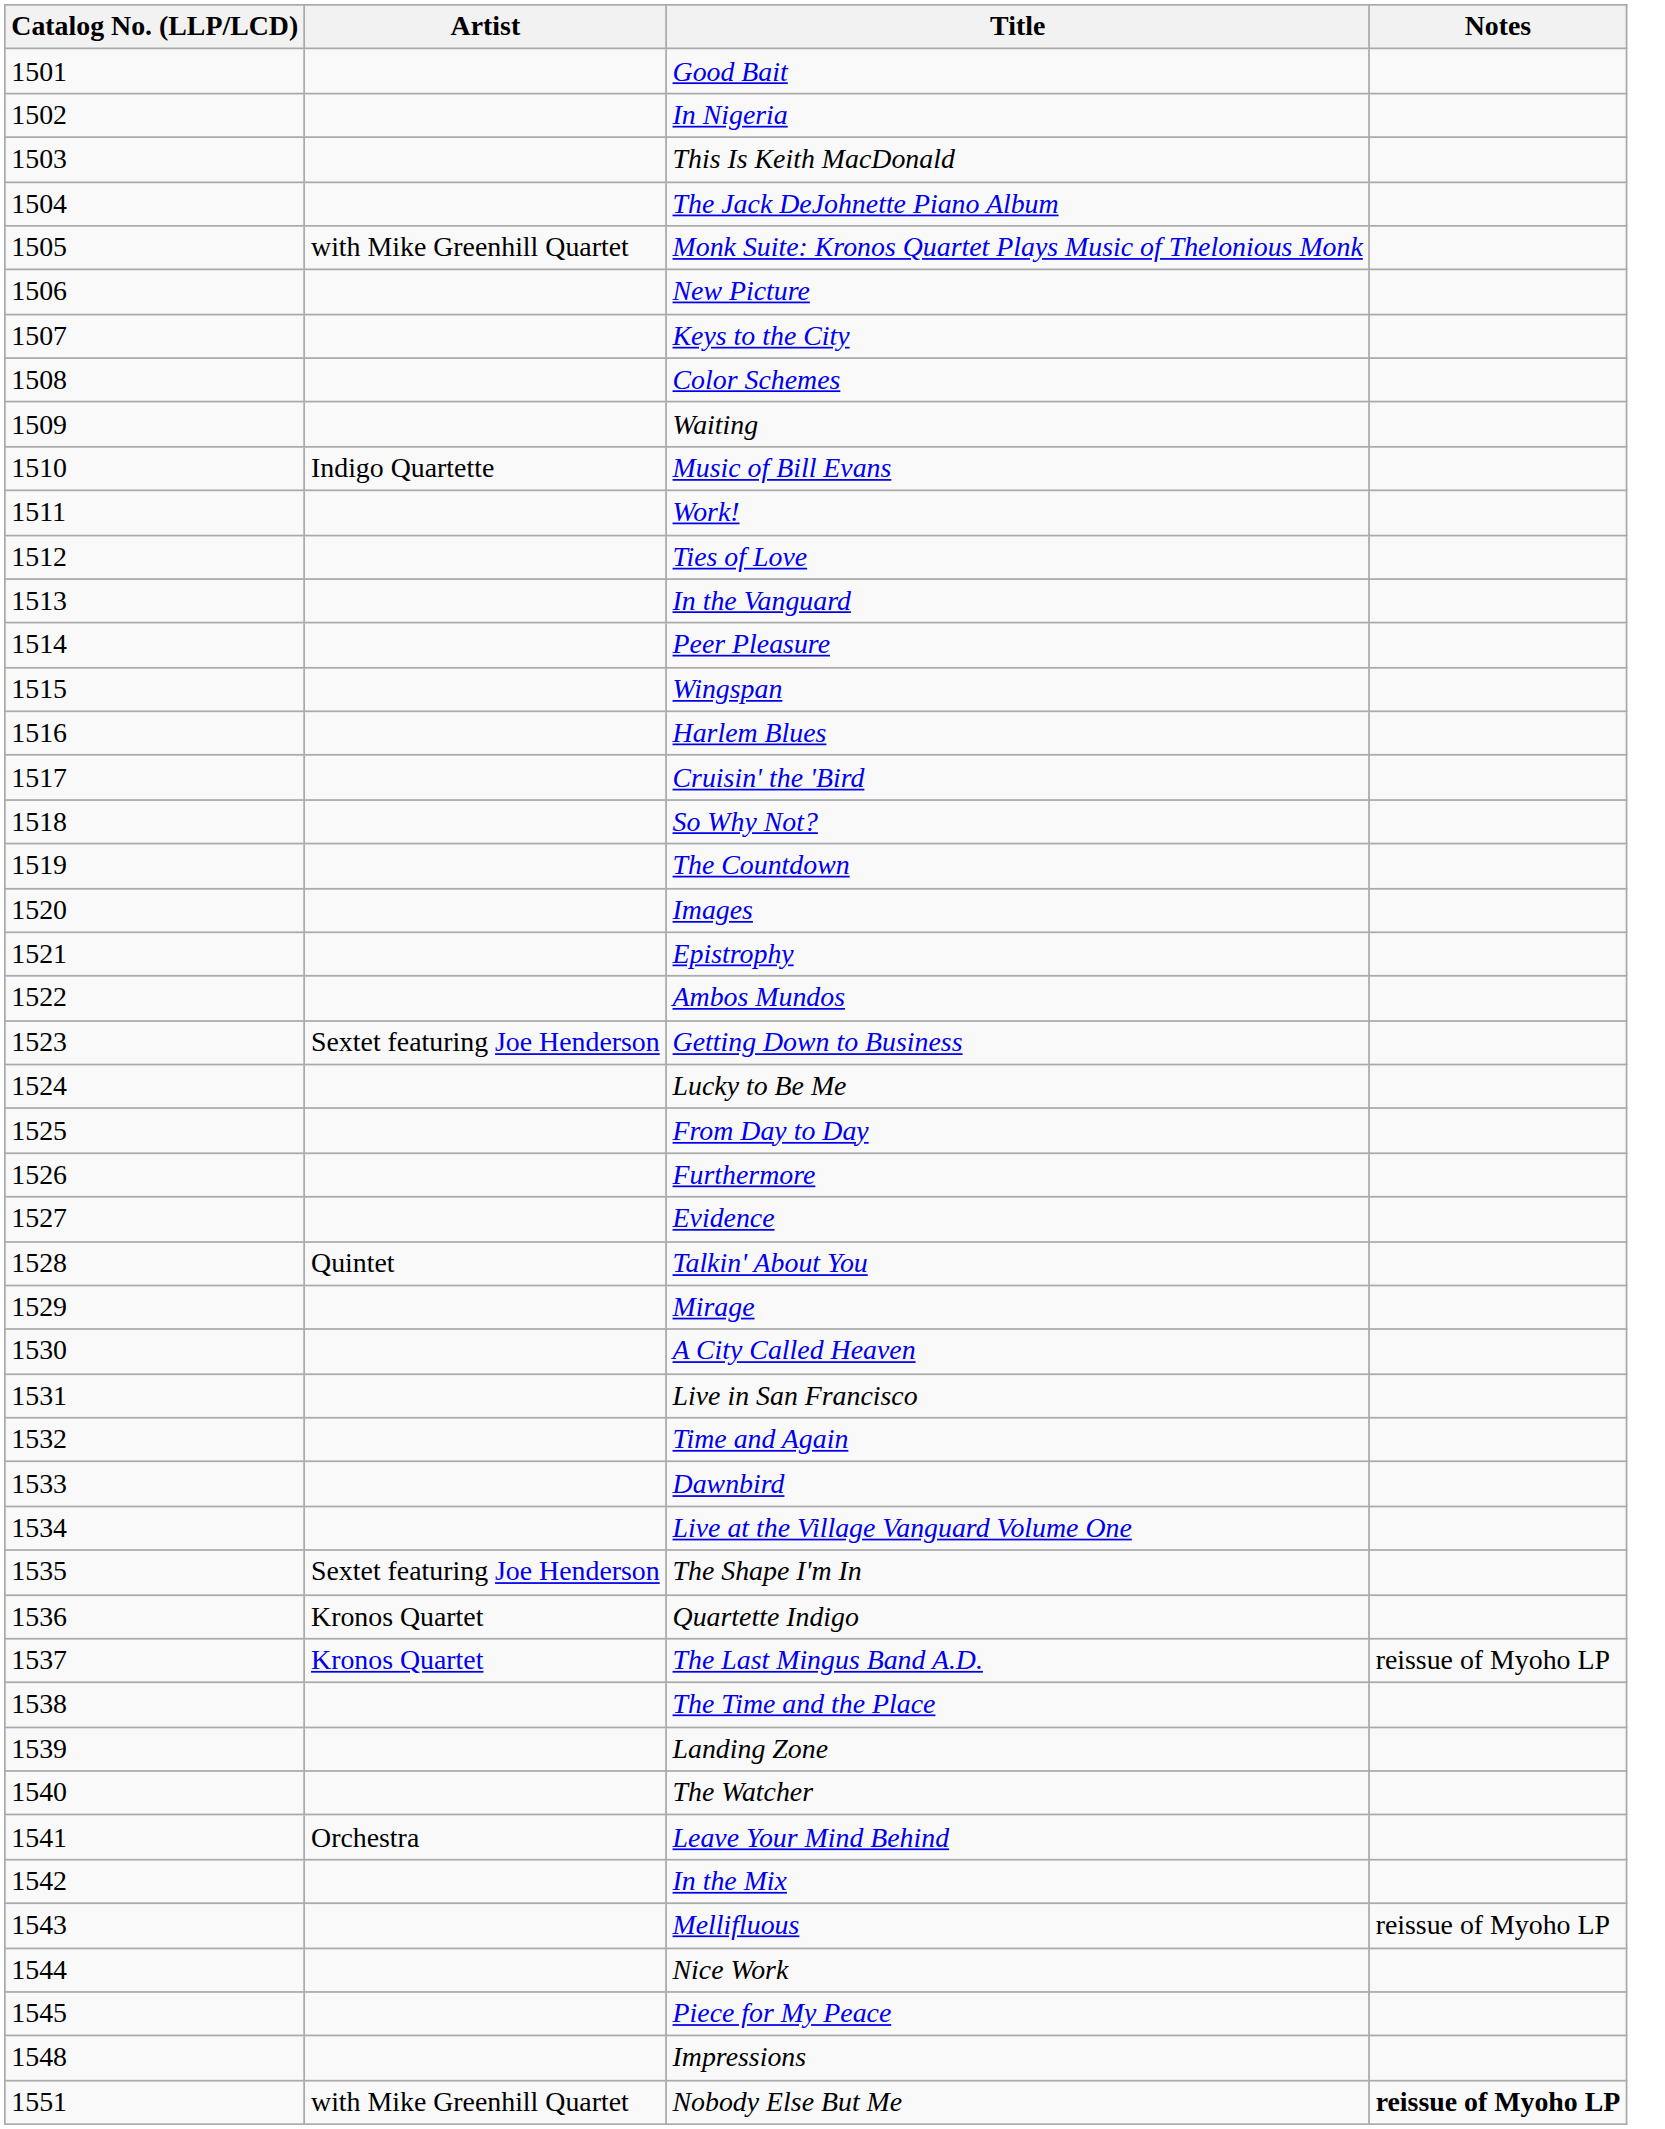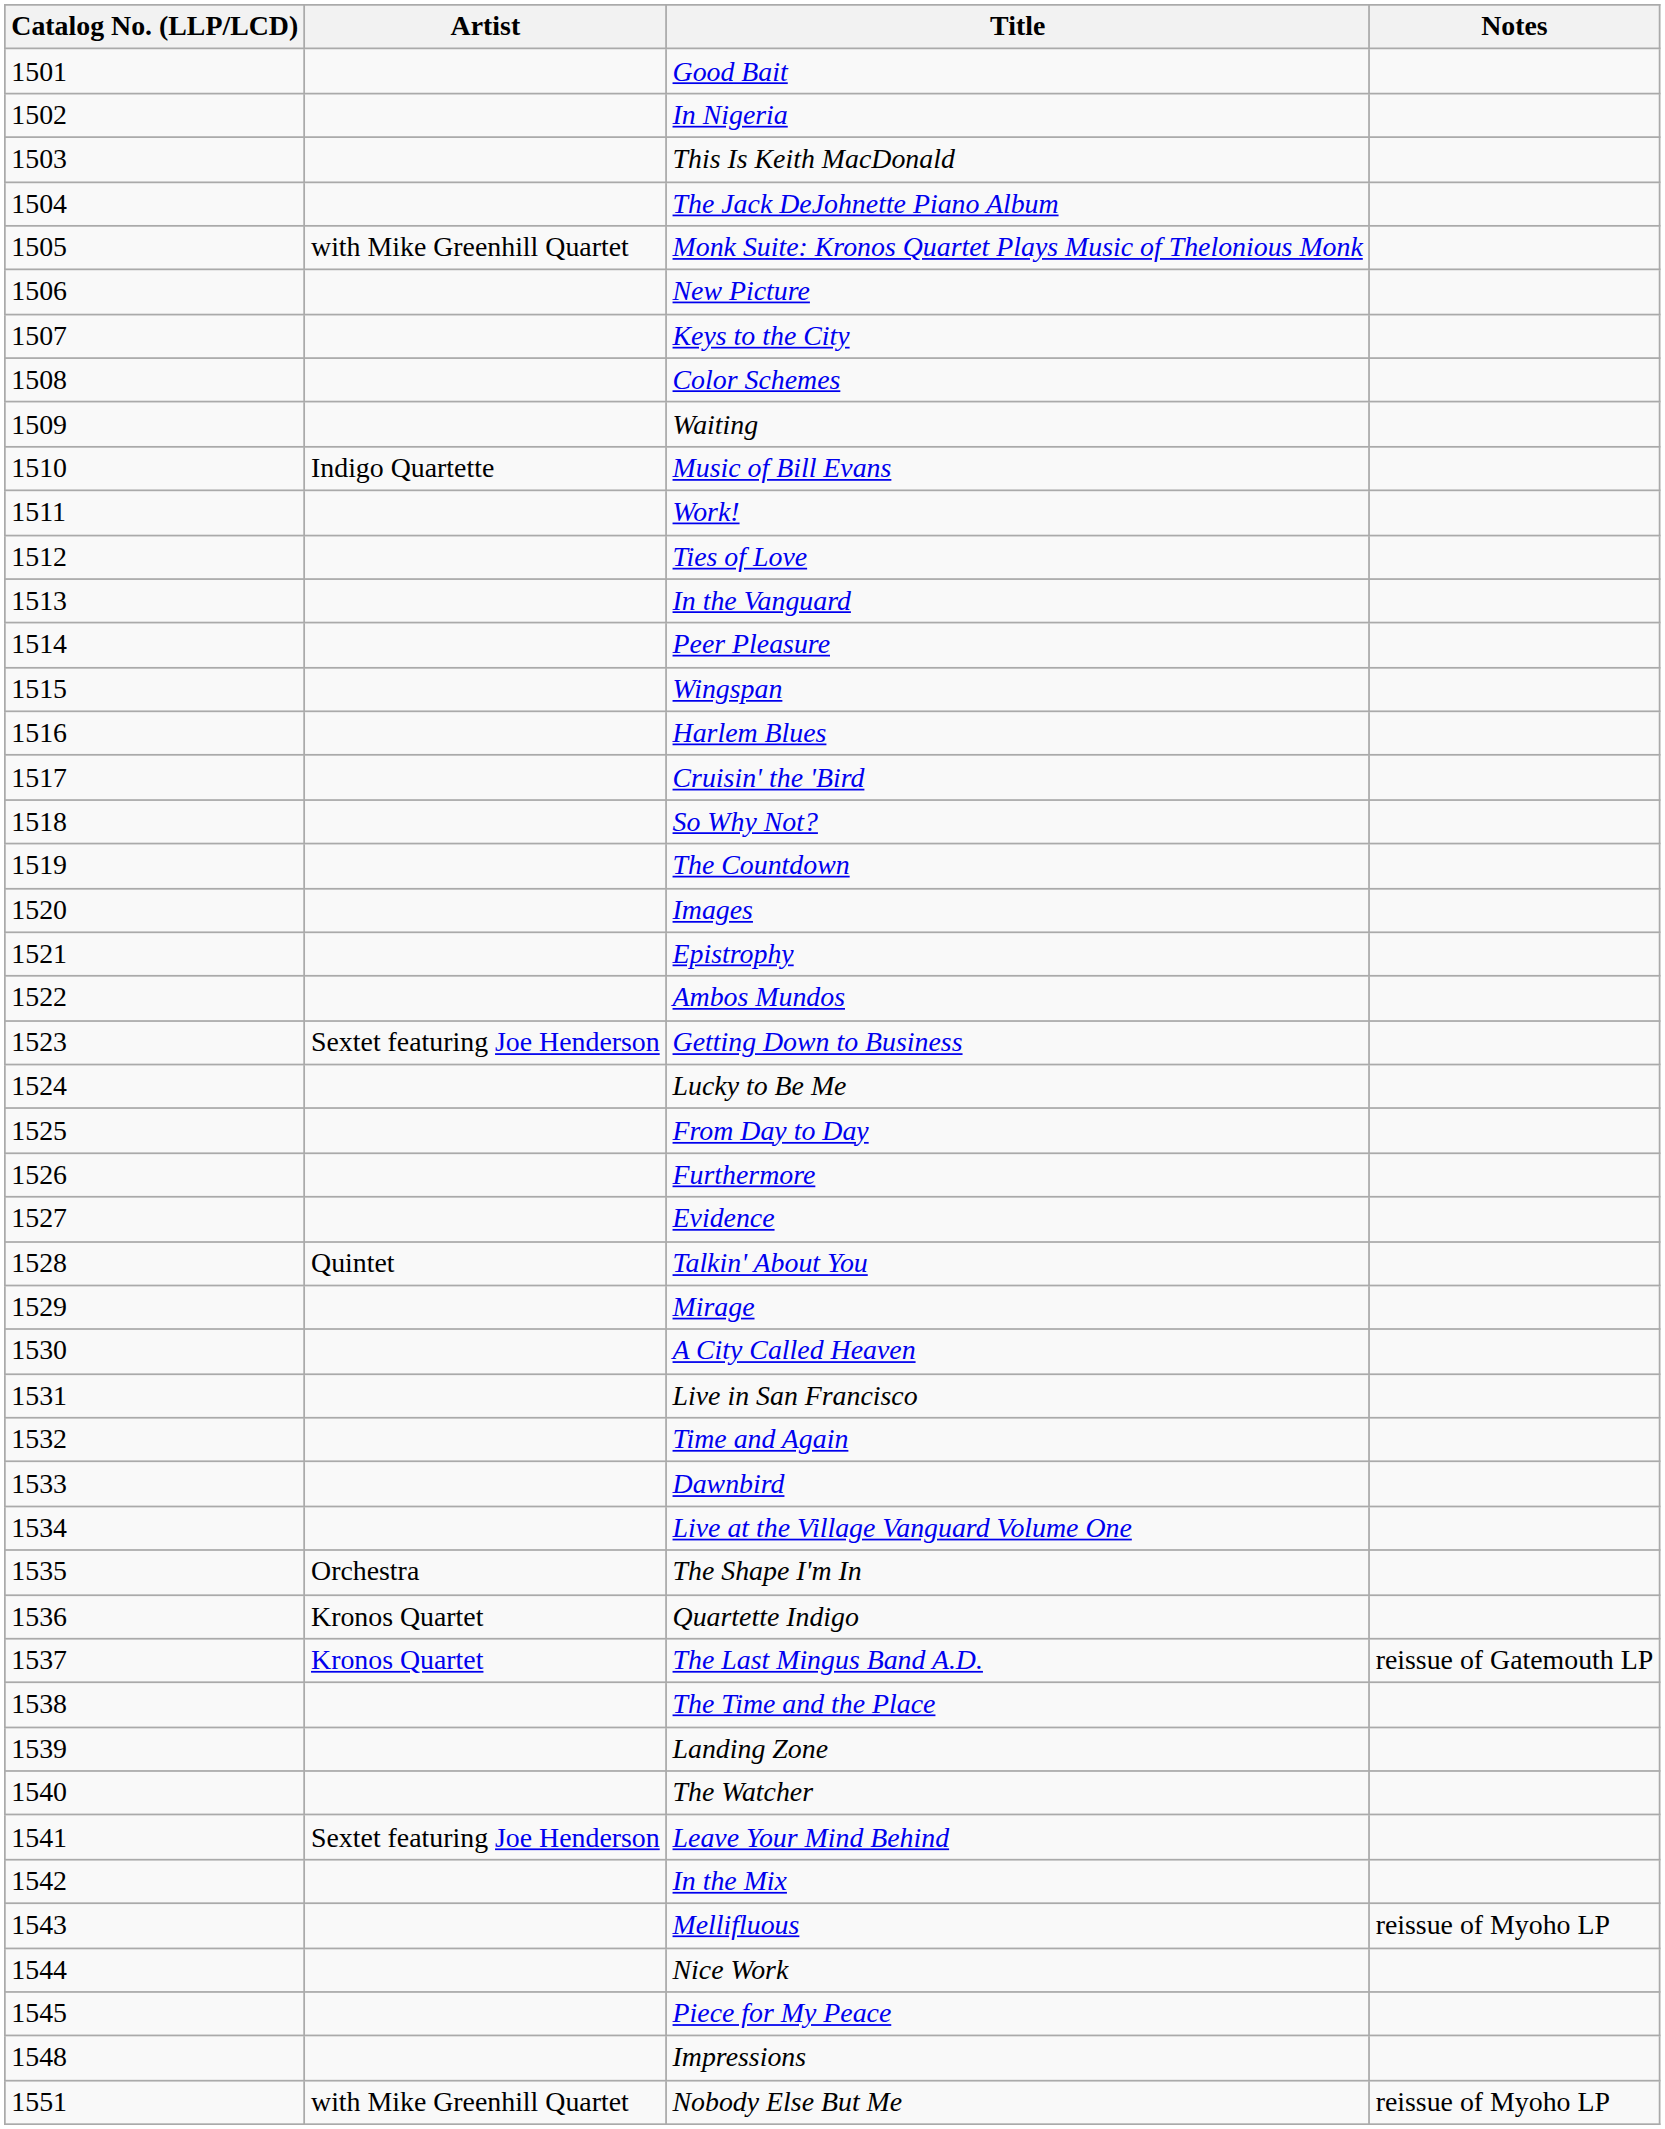 <table align="center" | class="wikitable sortable" | bgcolor="#CCCCCC">
 <tr>
 <th>Catalog No. (LLP/LCD)</th>
 <th>Artist</th>
 <th>Title</th>
 <th>Notes</th>
 </tr>
 <tr>
 <td>1501</td>
 <td></td>
 <td><em><a href='#'>Good Bait</a></em></td>
 <td></td>
 </tr>
 <tr>
 <td>1502</td>
 <td></td>
 <td><em><a href='#'>In Nigeria</a></em></td>
 <td></td>
 </tr>
 <tr>
 <td>1503</td>
 <td></td>
 <td><em>This Is Keith MacDonald</em></td>
 <td></td>
 </tr>
 <tr>
 <td>1504</td>
 <td></td>
 <td><em><a href='#'>The Jack DeJohnette Piano Album</a></em></td>
 <td></td>
 </tr>
 <tr>
 <td>1505</td>
 <td> with Mike Greenhill Quartet</td>
 <td><em><a href='#'>Monk Suite: Kronos Quartet Plays Music of Thelonious Monk</a></em></td>
 <td></td>
 </tr>
 <tr>
 <td>1506</td>
 <td></td>
 <td><em><a href='#'>New Picture</a></em></td>
 <td></td>
 </tr>
 <tr>
 <td>1507</td>
 <td></td>
 <td><em><a href='#'>Keys to the City</a></em></td>
 <td></td>
 </tr>
 <tr>
 <td>1508</td>
 <td></td>
 <td><em><a href='#'>Color Schemes</a></em></td>
 <td></td>
 </tr>
 <tr>
 <td>1509</td>
 <td></td>
 <td><em>Waiting</em></td>
 <td></td>
 </tr>
 <tr>
 <td>1510</td>
 <td>Indigo Quartette</td>
 <td><em><a href='#'>Music of Bill Evans</a></em></td>
 <td></td>
 </tr>
 <tr>
 <td>1511</td>
 <td></td>
 <td><em><a href='#'>Work!</a></em></td>
 <td></td>
 </tr>
 <tr>
 <td>1512</td>
 <td></td>
 <td><em><a href='#'>Ties of Love</a></em></td>
 <td></td>
 </tr>
 <tr>
 <td>1513</td>
 <td></td>
 <td><em><a href='#'>In the Vanguard</a></em></td>
 <td></td>
 </tr>
 <tr>
 <td>1514</td>
 <td></td>
 <td><em><a href='#'>Peer Pleasure</a></em></td>
 <td></td>
 </tr>
 <tr>
 <td>1515</td>
 <td></td>
 <td><em><a href='#'>Wingspan</a></em></td>
 <td></td>
 </tr>
 <tr>
 <td>1516</td>
 <td></td>
 <td><em><a href='#'>Harlem Blues</a></em></td>
 <td></td>
 </tr>
 <tr>
 <td>1517</td>
 <td></td>
 <td><em><a href='#'>Cruisin' the 'Bird</a></em></td>
 <td></td>
 </tr>
 <tr>
 <td>1518</td>
 <td></td>
 <td><em><a href='#'>So Why Not?</a></em></td>
 <td></td>
 </tr>
 <tr>
 <td>1519</td>
 <td></td>
 <td><em><a href='#'>The Countdown</a></em></td>
 <td></td>
 </tr>
 <tr>
 <td>1520</td>
 <td></td>
 <td><em><a href='#'>Images</a></em></td>
 <td></td>
 </tr>
 <tr>
 <td>1521</td>
 <td></td>
 <td><em><a href='#'>Epistrophy</a></em></td>
 <td></td>
 </tr>
 <tr>
 <td>1522</td>
 <td></td>
 <td><em><a href='#'>Ambos Mundos</a></em></td>
 <td></td>
 </tr>
 <tr>
 <td>1523</td>
 <td> Sextet featuring <a href='#'>Joe Henderson</a></td>
 <td><em><a href='#'>Getting Down to Business</a></em></td>
 <td></td>
 </tr>
 <tr>
 <td>1524</td>
 <td></td>
 <td><em>Lucky to Be Me</em></td>
 <td></td>
 </tr>
 <tr>
 <td>1525</td>
 <td></td>
 <td><em><a href='#'>From Day to Day</a></em></td>
 <td></td>
 </tr>
 <tr>
 <td>1526</td>
 <td></td>
 <td><em><a href='#'>Furthermore</a></em></td>
 <td></td>
 </tr>
 <tr>
 <td>1527</td>
 <td></td>
 <td><em><a href='#'>Evidence</a></em></td>
 <td></td>
 </tr>
 <tr>
 <td>1528</td>
 <td> Quintet</td>
 <td><em><a href='#'>Talkin' About You</a></em></td>
 <td></td>
 </tr>
 <tr>
 <td>1529</td>
 <td></td>
 <td><em><a href='#'>Mirage</a></em></td>
 <td></td>
 </tr>
 <tr>
 <td>1530</td>
 <td></td>
 <td><em><a href='#'>A City Called Heaven</a></em></td>
 <td></td>
 </tr>
 <tr>
 <td>1531</td>
 <td></td>
 <td><em>Live in San Francisco</em></td>
 <td></td>
 </tr>
 <tr>
 <td>1532</td>
 <td></td>
 <td><em><a href='#'>Time and Again</a></em></td>
 <td></td>
 </tr>
 <tr>
 <td>1533</td>
 <td></td>
 <td><em><a href='#'>Dawnbird</a></em></td>
 <td></td>
 </tr>
 <tr>
 <td>1534</td>
 <td></td>
 <td><em><a href='#'>Live at the Village Vanguard Volume One</a></em></td>
 <td></td>
 </tr>
 <tr>
 <td>1535</td>
-<td> Sextet featuring <a href='#'>Joe Henderson</a></td>
+<td> Orchestra</td>
 <td><em>The Shape I'm In</em></td>
 <td></td>
 </tr>
 <tr>
 <td>1536</td>
 <td>Kronos Quartet</td>
 <td><em>Quartette Indigo</em></td>
 <td></td>
 </tr>
 <tr>
 <td>1537</td>
 <td><a href='#'>Kronos Quartet</a></td>
 <td><em><a href='#'>The Last Mingus Band A.D.</a></em></td>
-<td>reissue of Myoho LP</td>
+<td>reissue of Gatemouth LP</td>
 </tr>
 <tr>
 <td>1538</td>
 <td></td>
 <td><em><a href='#'>The Time and the Place</a></em></td>
 <td></td>
 </tr>
 <tr>
 <td>1539</td>
 <td></td>
 <td><em>Landing Zone</em></td>
 <td></td>
 </tr>
 <tr>
 <td>1540</td>
 <td></td>
 <td><em>The Watcher</em></td>
 <td></td>
 </tr>
 <tr>
 <td>1541</td>
-<td> Orchestra</td>
+<td> Sextet featuring <a href='#'>Joe Henderson</a></td>
 <td><em><a href='#'>Leave Your Mind Behind</a></em></td>
 <td></td>
 </tr>
 <tr>
 <td>1542</td>
 <td></td>
 <td><em><a href='#'>In the Mix</a></em></td>
 <td></td>
 </tr>
 <tr>
 <td>1543</td>
 <td></td>
 <td><em><a href='#'>Mellifluous</a></em></td>
 <td>reissue of Myoho LP</td>
 </tr>
 <tr>
 <td>1544</td>
 <td></td>
 <td><em>Nice Work</em></td>
 <td></td>
 </tr>
 <tr>
 <td>1545</td>
 <td></td>
 <td><em><a href='#'>Piece for My Peace</a></em></td>
 <td></td>
 </tr>
 <tr>
 <td>1548</td>
 <td></td>
 <td><em>Impressions</em></td>
 <td></td>
 </tr>
 <tr>
 <td>1551</td>
 <td> with Mike Greenhill Quartet</td>
 <td><em>Nobody Else But Me</em></td>
-<td><strong>reissue of Myoho LP</strong></td>
+<td>reissue of Myoho LP</td>
 </tr>
 </table>
